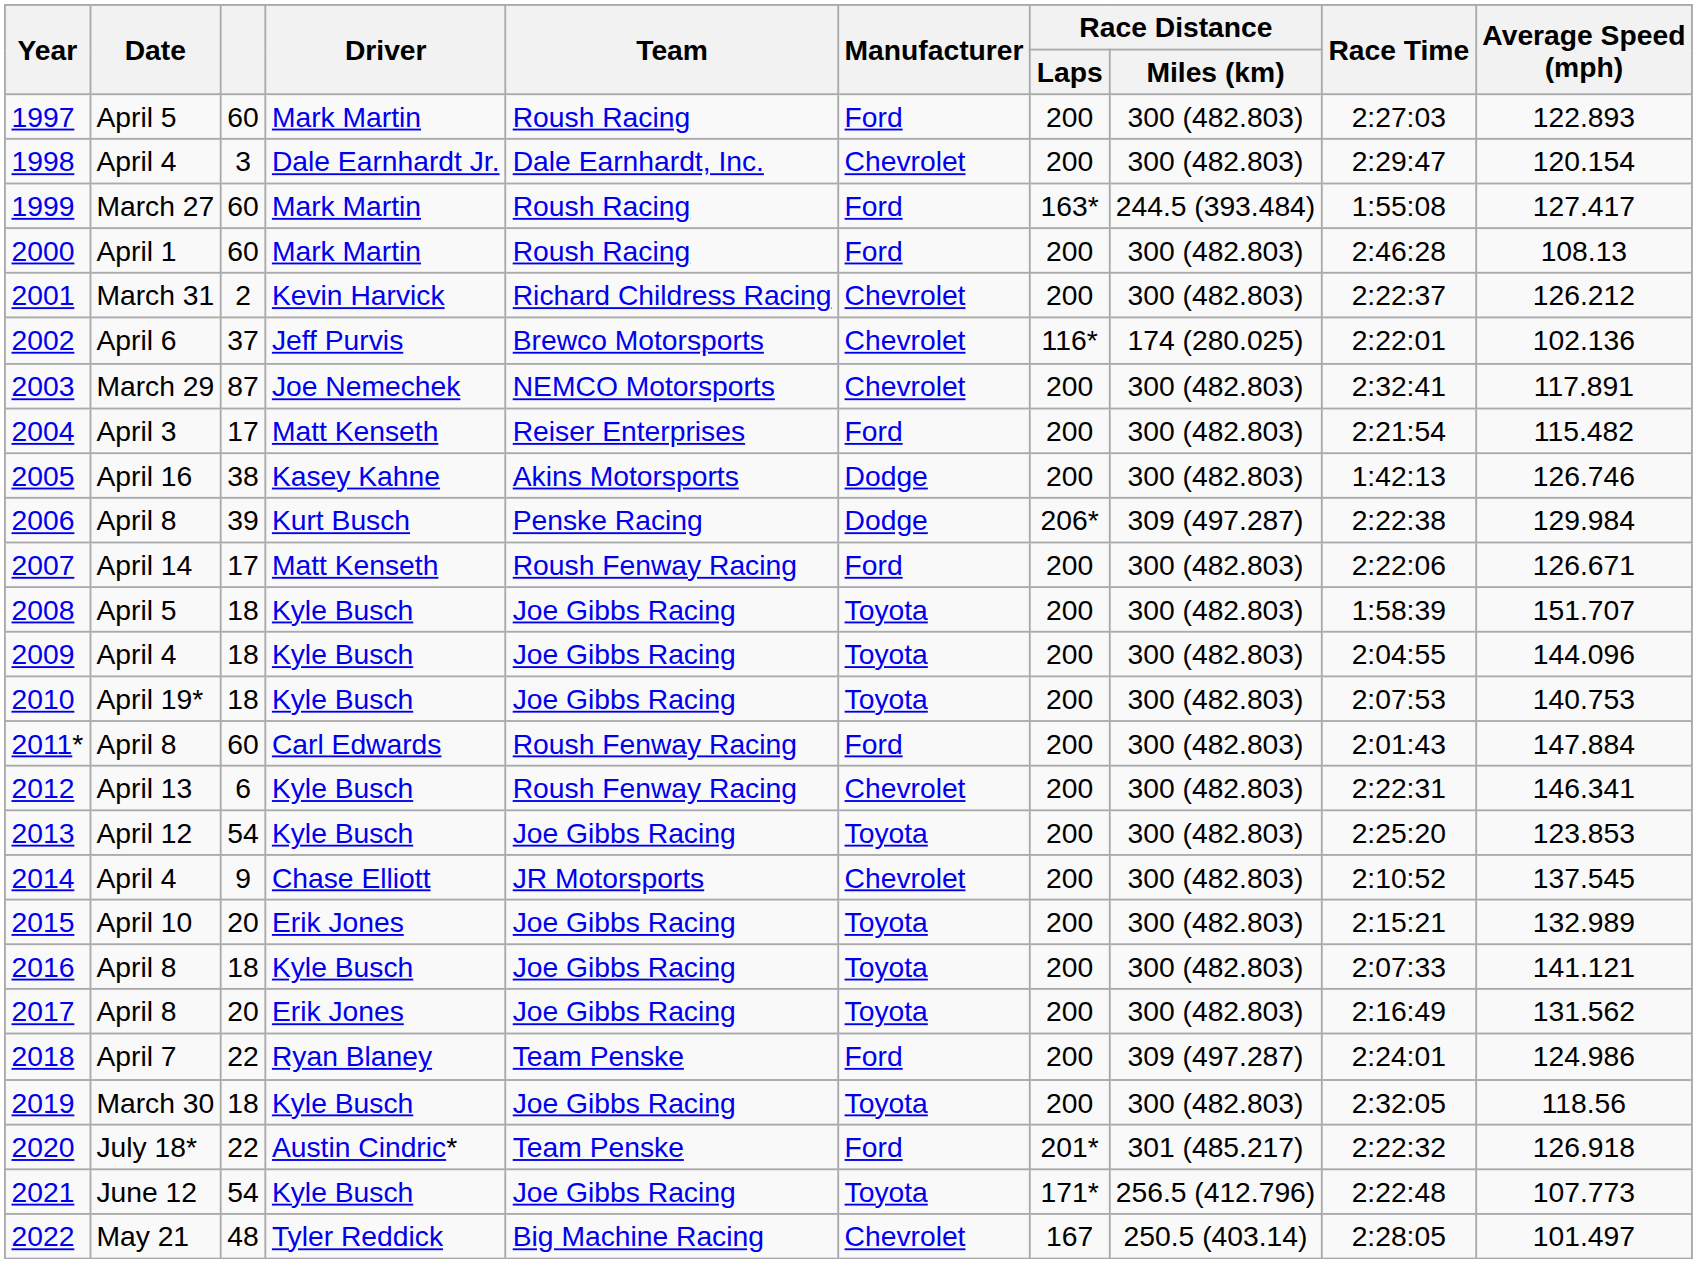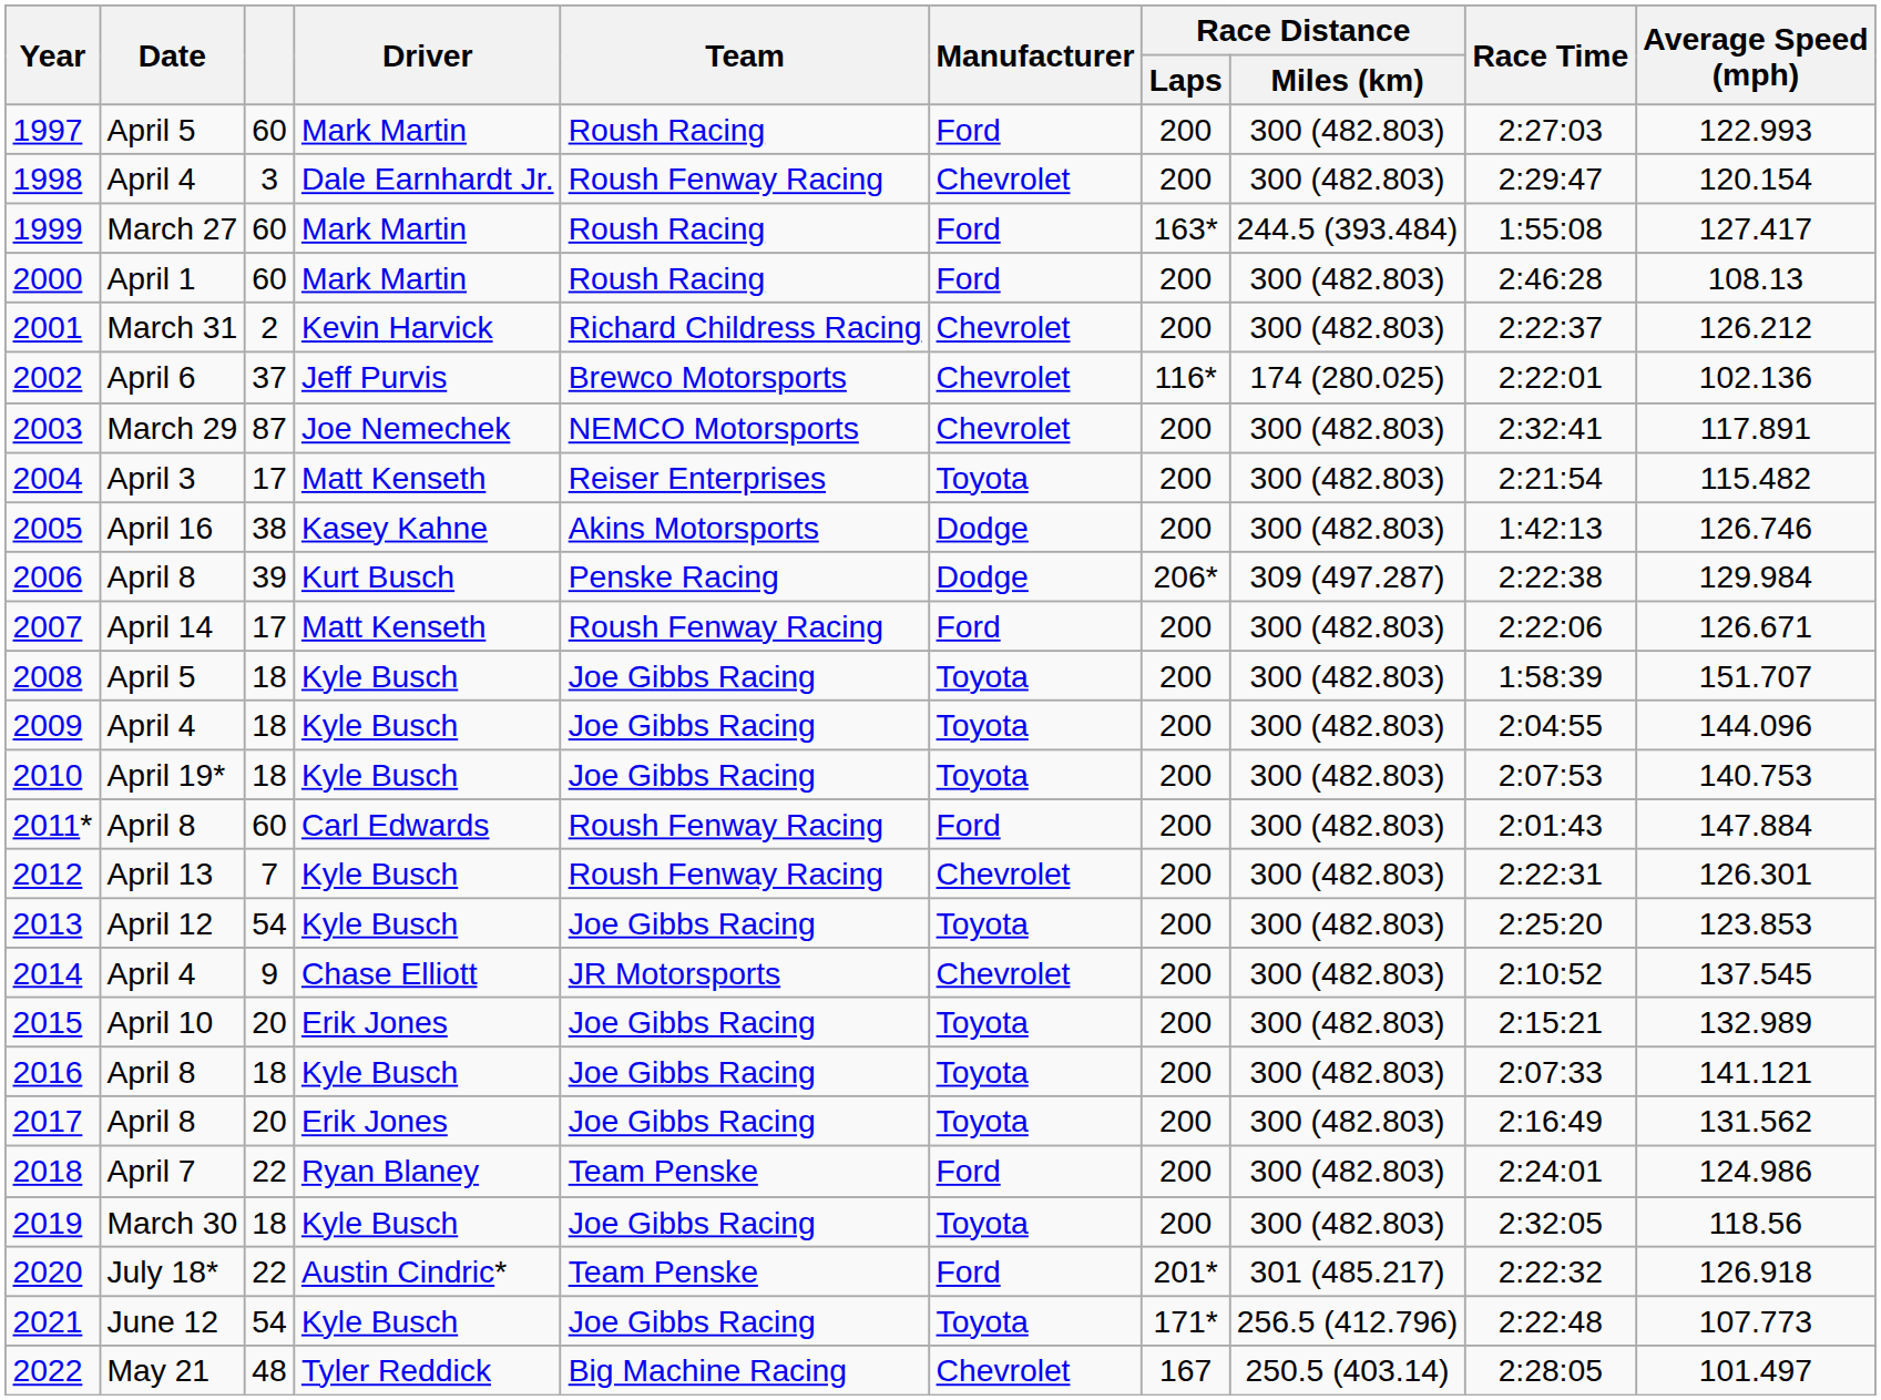 <table class="wikitable" style="font-size: 95%;">
 <tr>
 <th rowspan="2">Year</th>
 <th rowspan="2">Date</th>
 <th rowspan="2"></th>
 <th rowspan="2">Driver</th>
 <th rowspan="2">Team</th>
 <th rowspan="2">Manufacturer</th>
 <th colspan="2">Race Distance</th>
 <th rowspan="2">Race Time</th>
 <th rowspan="2">Average Speed<br>(mph)</th>
 </tr>
 <tr>
 <th>Laps</th>
 <th>Miles (km)</th>
 </tr>
 <tr>
 <td><a href='#'>1997</a></td>
 <td>April 5</td>
 <td align="center">60</td>
 <td><a href='#'>Mark Martin</a></td>
 <td><a href='#'>Roush Racing</a></td>
 <td><a href='#'>Ford</a></td>
 <td align="center">200</td>
 <td align="center">300 (482.803)</td>
 <td align="center">2:27:03</td>
-<td align="center">122.893</td>
+<td align="center">122.993</td>
 </tr>
 <tr>
 <td><a href='#'>1998</a></td>
 <td>April 4</td>
 <td align="center">3</td>
 <td><a href='#'>Dale Earnhardt Jr.</a></td>
-<td><a href='#'>Dale Earnhardt, Inc.</a></td>
+<td><a href='#'>Roush Fenway Racing</a></td>
 <td><a href='#'>Chevrolet</a></td>
 <td align="center">200</td>
 <td align="center">300 (482.803)</td>
 <td align="center">2:29:47</td>
 <td align="center">120.154</td>
 </tr>
 <tr>
 <td><a href='#'>1999</a></td>
 <td>March 27</td>
 <td align="center">60</td>
 <td><a href='#'>Mark Martin</a></td>
 <td><a href='#'>Roush Racing</a></td>
 <td><a href='#'>Ford</a></td>
 <td align="center">163*</td>
 <td align="center">244.5 (393.484)</td>
 <td align="center">1:55:08</td>
 <td align="center">127.417</td>
 </tr>
 <tr>
 <td><a href='#'>2000</a></td>
 <td>April 1</td>
 <td align="center">60</td>
 <td><a href='#'>Mark Martin</a></td>
 <td><a href='#'>Roush Racing</a></td>
 <td><a href='#'>Ford</a></td>
 <td align="center">200</td>
 <td align="center">300 (482.803)</td>
 <td align="center">2:46:28</td>
 <td align="center">108.13</td>
 </tr>
 <tr>
 <td><a href='#'>2001</a></td>
 <td>March 31</td>
 <td align="center">2</td>
 <td><a href='#'>Kevin Harvick</a></td>
 <td><a href='#'>Richard Childress Racing</a></td>
 <td><a href='#'>Chevrolet</a></td>
 <td align="center">200</td>
 <td align="center">300 (482.803)</td>
 <td align="center">2:22:37</td>
 <td align="center">126.212</td>
 </tr>
 <tr>
 <td><a href='#'>2002</a></td>
 <td>April 6</td>
 <td align="center">37</td>
 <td><a href='#'>Jeff Purvis</a></td>
 <td><a href='#'>Brewco Motorsports</a></td>
 <td><a href='#'>Chevrolet</a></td>
 <td align="center">116*</td>
 <td align="center">174 (280.025)</td>
 <td align="center">2:22:01</td>
 <td align="center">102.136</td>
 </tr>
 <tr>
 <td><a href='#'>2003</a></td>
 <td>March 29</td>
 <td align="center">87</td>
 <td><a href='#'>Joe Nemechek</a></td>
 <td><a href='#'>NEMCO Motorsports</a></td>
 <td><a href='#'>Chevrolet</a></td>
 <td align="center">200</td>
 <td align="center">300 (482.803)</td>
 <td align="center">2:32:41</td>
 <td align="center">117.891</td>
 </tr>
 <tr>
 <td><a href='#'>2004</a></td>
 <td>April 3</td>
 <td align="center">17</td>
 <td><a href='#'>Matt Kenseth</a></td>
 <td><a href='#'>Reiser Enterprises</a></td>
-<td><a href='#'>Ford</a></td>
+<td><a href='#'>Toyota</a></td>
 <td align="center">200</td>
 <td align="center">300 (482.803)</td>
 <td align="center">2:21:54</td>
 <td align="center">115.482</td>
 </tr>
 <tr>
 <td><a href='#'>2005</a></td>
 <td>April 16</td>
 <td align="center">38</td>
 <td><a href='#'>Kasey Kahne</a></td>
 <td><a href='#'>Akins Motorsports</a></td>
 <td><a href='#'>Dodge</a></td>
 <td align="center">200</td>
 <td align="center">300 (482.803)</td>
 <td align="center">1:42:13</td>
 <td align="center">126.746</td>
 </tr>
 <tr>
 <td><a href='#'>2006</a></td>
 <td>April 8</td>
 <td align="center">39</td>
 <td><a href='#'>Kurt Busch</a></td>
 <td><a href='#'>Penske Racing</a></td>
 <td><a href='#'>Dodge</a></td>
 <td align="center">206*</td>
 <td align="center">309 (497.287)</td>
 <td align="center">2:22:38</td>
 <td align="center">129.984</td>
 </tr>
 <tr>
 <td><a href='#'>2007</a></td>
 <td>April 14</td>
 <td align="center">17</td>
 <td><a href='#'>Matt Kenseth</a></td>
 <td><a href='#'>Roush Fenway Racing</a></td>
 <td><a href='#'>Ford</a></td>
 <td align="center">200</td>
 <td align="center">300 (482.803)</td>
 <td align="center">2:22:06</td>
 <td align="center">126.671</td>
 </tr>
 <tr>
 <td><a href='#'>2008</a></td>
 <td>April 5</td>
 <td align="center">18</td>
 <td><a href='#'>Kyle Busch</a></td>
 <td><a href='#'>Joe Gibbs Racing</a></td>
 <td><a href='#'>Toyota</a></td>
 <td align="center">200</td>
 <td align="center">300 (482.803)</td>
 <td align="center">1:58:39</td>
 <td align="center">151.707</td>
 </tr>
 <tr>
 <td><a href='#'>2009</a></td>
 <td>April 4</td>
 <td align="center">18</td>
 <td><a href='#'>Kyle Busch</a></td>
 <td><a href='#'>Joe Gibbs Racing</a></td>
 <td><a href='#'>Toyota</a></td>
 <td align="center">200</td>
 <td align="center">300 (482.803)</td>
 <td align="center">2:04:55</td>
 <td align="center">144.096</td>
 </tr>
 <tr>
 <td><a href='#'>2010</a></td>
 <td>April 19*</td>
 <td align="center">18</td>
 <td><a href='#'>Kyle Busch</a></td>
 <td><a href='#'>Joe Gibbs Racing</a></td>
 <td><a href='#'>Toyota</a></td>
 <td align="center">200</td>
 <td align="center">300 (482.803)</td>
 <td align="center">2:07:53</td>
 <td align="center">140.753</td>
 </tr>
 <tr>
 <td><a href='#'>2011</a>*</td>
 <td>April 8</td>
 <td align="center">60</td>
 <td><a href='#'>Carl Edwards</a></td>
 <td><a href='#'>Roush Fenway Racing</a></td>
 <td><a href='#'>Ford</a></td>
 <td align="center">200</td>
 <td align="center">300 (482.803)</td>
 <td align="center">2:01:43</td>
 <td align="center">147.884</td>
 </tr>
 <tr>
 <td><a href='#'>2012</a></td>
 <td>April 13</td>
-<td align="center">6</td>
+<td align="center">7</td>
 <td><a href='#'>Kyle Busch</a></td>
 <td><a href='#'>Roush Fenway Racing</a></td>
 <td><a href='#'>Chevrolet</a></td>
 <td align="center">200</td>
 <td align="center">300 (482.803)</td>
 <td align="center">2:22:31</td>
-<td align="center">146.341</td>
+<td align="center">126.301</td>
 </tr>
 <tr>
 <td><a href='#'>2013</a></td>
 <td>April 12</td>
 <td align="center">54</td>
 <td><a href='#'>Kyle Busch</a></td>
 <td><a href='#'>Joe Gibbs Racing</a></td>
 <td><a href='#'>Toyota</a></td>
 <td align="center">200</td>
 <td align="center">300 (482.803)</td>
 <td align="center">2:25:20</td>
 <td align="center">123.853</td>
 </tr>
 <tr>
 <td><a href='#'>2014</a></td>
 <td>April 4</td>
 <td align="center">9</td>
 <td><a href='#'>Chase Elliott</a></td>
 <td><a href='#'>JR Motorsports</a></td>
 <td><a href='#'>Chevrolet</a></td>
 <td align="center">200</td>
 <td align="center">300 (482.803)</td>
 <td align="center">2:10:52</td>
 <td align="center">137.545</td>
 </tr>
 <tr>
 <td><a href='#'>2015</a></td>
 <td>April 10</td>
 <td align="center">20</td>
 <td><a href='#'>Erik Jones</a></td>
 <td><a href='#'>Joe Gibbs Racing</a></td>
 <td><a href='#'>Toyota</a></td>
 <td align="center">200</td>
 <td align="center">300 (482.803)</td>
 <td align="center">2:15:21</td>
 <td align="center">132.989</td>
 </tr>
 <tr>
 <td><a href='#'>2016</a></td>
 <td>April 8</td>
 <td align="center">18</td>
 <td><a href='#'>Kyle Busch</a></td>
 <td><a href='#'>Joe Gibbs Racing</a></td>
 <td><a href='#'>Toyota</a></td>
 <td align="center">200</td>
 <td align="center">300 (482.803)</td>
 <td align="center">2:07:33</td>
 <td align="center">141.121</td>
 </tr>
 <tr>
 <td><a href='#'>2017</a></td>
 <td>April 8</td>
 <td align="center">20</td>
 <td><a href='#'>Erik Jones</a></td>
 <td><a href='#'>Joe Gibbs Racing</a></td>
 <td><a href='#'>Toyota</a></td>
 <td align="center">200</td>
 <td align="center">300 (482.803)</td>
 <td align="center">2:16:49</td>
 <td align="center">131.562</td>
 </tr>
 <tr>
 <td><a href='#'>2018</a></td>
 <td>April 7</td>
 <td align="center">22</td>
 <td><a href='#'>Ryan Blaney</a></td>
 <td><a href='#'>Team Penske</a></td>
 <td><a href='#'>Ford</a></td>
 <td align="center">200</td>
-<td align="center">309 (497.287)</td>
+<td align="center">300 (482.803)</td>
 <td align="center">2:24:01</td>
 <td align="center">124.986</td>
 </tr>
 <tr>
 <td><a href='#'>2019</a></td>
 <td>March 30</td>
 <td align="center">18</td>
 <td><a href='#'>Kyle Busch</a></td>
 <td><a href='#'>Joe Gibbs Racing</a></td>
 <td><a href='#'>Toyota</a></td>
 <td align="center">200</td>
 <td align="center">300 (482.803)</td>
 <td align="center">2:32:05</td>
 <td align="center">118.56</td>
 </tr>
 <tr>
 <td><a href='#'>2020</a></td>
 <td>July 18*</td>
 <td align="center">22</td>
 <td><a href='#'>Austin Cindric</a>*</td>
 <td><a href='#'>Team Penske</a></td>
 <td><a href='#'>Ford</a></td>
 <td align="center">201*</td>
 <td align="center">301 (485.217)</td>
 <td align="center">2:22:32</td>
 <td align="center">126.918</td>
 </tr>
 <tr>
 <td><a href='#'>2021</a></td>
 <td>June 12</td>
 <td align="center">54</td>
 <td><a href='#'>Kyle Busch</a></td>
 <td><a href='#'>Joe Gibbs Racing</a></td>
 <td><a href='#'>Toyota</a></td>
 <td align="center">171*</td>
 <td align="center">256.5 (412.796)</td>
 <td align="center">2:22:48</td>
 <td align="center">107.773</td>
 </tr>
 <tr>
 <td><a href='#'>2022</a></td>
 <td>May 21</td>
 <td align="center">48</td>
 <td><a href='#'>Tyler Reddick</a></td>
 <td><a href='#'>Big Machine Racing</a></td>
 <td><a href='#'>Chevrolet</a></td>
 <td align="center">167</td>
 <td align="center">250.5 (403.14)</td>
 <td align="center">2:28:05</td>
 <td align="center">101.497</td>
 </tr>
 </table>
